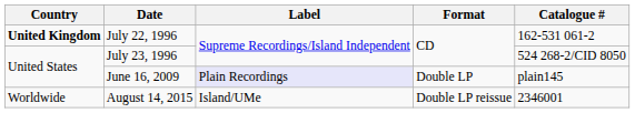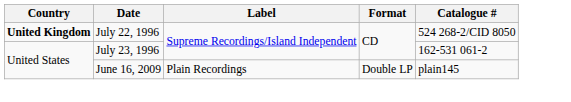 <table class="wikitable">
 <tr>
 <th>Country</th>
 <th>Date</th>
 <th>Label</th>
 <th>Format</th>
 <th>Catalogue #</th>
 </tr>
 <tr>
 <td><strong>United Kingdom</strong></td>
 <td>July 22, 1996</td>
 <td rowspan="2"><a href='#'>Supreme Recordings/Island Independent</a></td>
 <td rowspan="2">CD</td>
-<td>162-531 061-2</td>
+<td>524 268-2/CID 8050</td>
 </tr>
 <tr>
 <td rowspan="2">United States</td>
 <td>July 23, 1996</td>
-<td>524 268-2/CID 8050</td>
+<td>162-531 061-2</td>
 </tr>
 <tr>
 <td>June 16, 2009</td>
-<td style="background: lavender;">Plain Recordings</td>
+<td>Plain Recordings</td>
 <td>Double LP</td>
 <td>plain145</td>
 </tr>
-<tr>
-<td>Worldwide</td>
-<td>August 14, 2015</td>
-<td>Island/UMe</td>
-<td>Double LP reissue</td>
-<td>2346001</td>
-</tr>
 </table>
